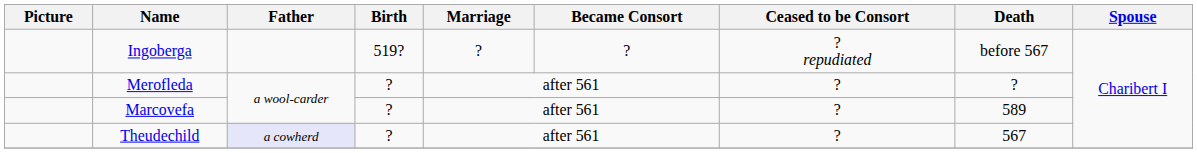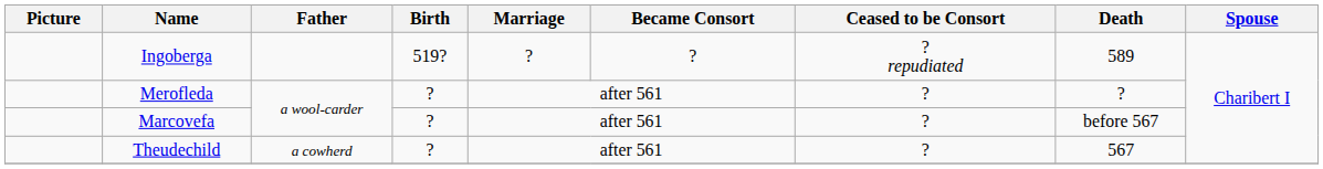 <table width=95% class="wikitable">
 <tr>
 <th>Picture</th>
 <th>Name</th>
 <th>Father</th>
 <th>Birth</th>
 <th>Marriage</th>
 <th>Became Consort</th>
 <th>Ceased to be Consort</th>
 <th>Death</th>
 <th><a href='#'>Spouse</a></th>
 </tr>
 <tr>
 <td align="center"></td>
 <td align="center"><a href='#'>Ingoberga</a></td>
 <td align="center"></td>
 <td align="center">519?</td>
 <td align="center">?</td>
 <td align="center">?</td>
 <td align="center">?<br><em>repudiated</em></td>
-<td align="center">before 567</td>
+<td align="center">589</td>
 <td align="center" rowspan="4"><a href='#'>Charibert I</a></td>
 </tr>
 <tr>
 <td align="center"></td>
 <td align="center"><a href='#'>Merofleda</a></td>
 <td align="center" rowspan="2"><small><em>a wool-carder</em></small></td>
 <td align="center">?</td>
 <td align="center" colspan="2">after 561</td>
 <td align="center">?</td>
 <td align="center">?</td>
 </tr>
 <tr>
 <td align="center"></td>
 <td align="center"><a href='#'>Marcovefa</a></td>
 <td align="center">?</td>
 <td align="center" colspan="2">after 561</td>
 <td align="center">?</td>
-<td align="center">589</td>
+<td align="center">before 567</td>
 </tr>
 <tr>
 <td align="center"></td>
 <td align="center"><a href='#'>Theudechild</a></td>
-<td align="center" style="background: lavender;"><small><em>a cowherd</em></small></td>
+<td align="center"><small><em>a cowherd</em></small></td>
 <td align="center">?</td>
 <td align="center" colspan="2">after 561</td>
 <td align="center">?</td>
 <td align="center">567</td>
 </tr>
 <tr>
 </tr>
 </table>
